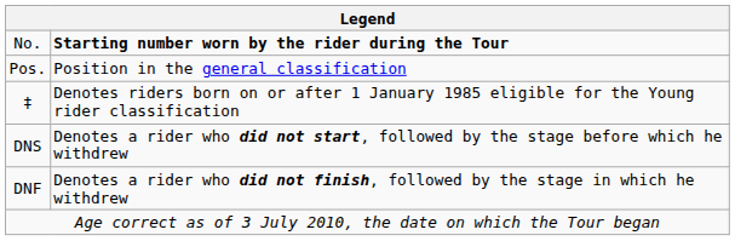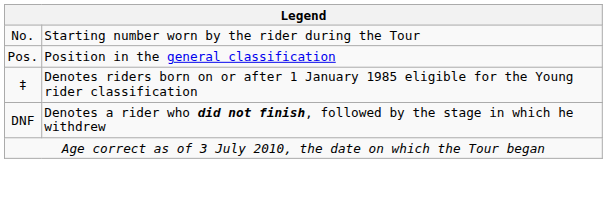 <table class="wikitable">
 <tr>
 <th colspan=2>Legend</th>
 </tr>
 <tr>
 <td align=center>No.</td>
-<td><strong>Starting number worn by the rider during the Tour</strong></td>
+<td>Starting number worn by the rider during the Tour</td>
 </tr>
 <tr>
 <td align=center>Pos.</td>
 <td>Position in the <a href='#'>general classification</a></td>
 </tr>
 <tr>
 <td align=center>‡</td>
 <td>Denotes riders born on or after 1 January 1985 eligible for the Young rider classification</td>
 </tr>
 <tr>
-<td align=center>DNS</td>
-<td>Denotes a rider who <strong><em>did not start</em></strong>, followed by the stage before which he withdrew</td>
-</tr>
-<tr>
 <td align=center>DNF</td>
 <td>Denotes a rider who <strong><em>did not finish</em></strong>, followed by the stage in which he withdrew</td>
 </tr>
 <tr>
 <td align=center colspan=2><em>Age correct as of 3 July 2010, the date on which the Tour began</em></td>
 </tr>
 </table>
